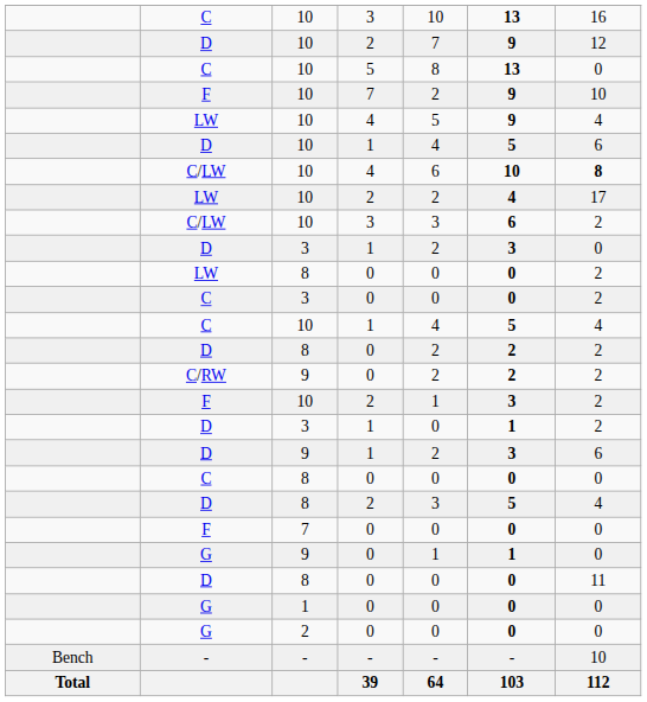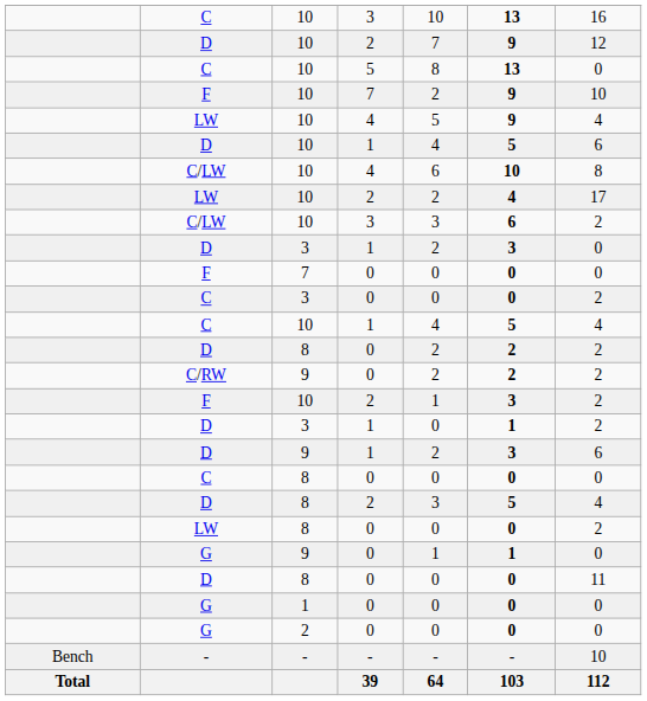 <table class="wikitable sortable" width ="50%">
 <tr align="center">
 </tr>
 <tr align="center" bgcolor="">
 <td></td>
 <td><a href='#'>C</a></td>
 <td>10</td>
 <td>3</td>
 <td>10</td>
 <td><strong>13</strong></td>
 <td>16</td>
 </tr>
 <tr align="center" bgcolor="f0f0f0">
 <td></td>
 <td><a href='#'>D</a></td>
 <td>10</td>
 <td>2</td>
 <td>7</td>
 <td><strong>9</strong></td>
 <td>12</td>
 </tr>
 <tr align="center" bgcolor="">
 <td></td>
 <td><a href='#'>C</a></td>
 <td>10</td>
 <td>5</td>
 <td>8</td>
 <td><strong>13</strong></td>
 <td>0</td>
 </tr>
 <tr align="center" bgcolor="f0f0f0">
 <td></td>
 <td><a href='#'>F</a></td>
 <td>10</td>
 <td>7</td>
 <td>2</td>
 <td><strong>9</strong></td>
 <td>10</td>
 </tr>
 <tr align="center" bgcolor="">
 <td></td>
 <td><a href='#'>LW</a></td>
 <td>10</td>
 <td>4</td>
 <td>5</td>
 <td><strong>9</strong></td>
 <td>4</td>
 </tr>
 <tr align="center" bgcolor="f0f0f0">
 <td></td>
 <td><a href='#'>D</a></td>
 <td>10</td>
 <td>1</td>
 <td>4</td>
 <td><strong>5</strong></td>
 <td>6</td>
 </tr>
 <tr align="center" bgcolor="">
 <td></td>
 <td><a href='#'>C</a>/<a href='#'>LW</a></td>
 <td>10</td>
 <td>4</td>
 <td>6</td>
 <td><strong>10</strong></td>
-<td><strong>8</strong></td>
+<td>8</td>
 </tr>
 <tr align="center" bgcolor="f0f0f0">
 <td></td>
 <td><a href='#'>LW</a></td>
 <td>10</td>
 <td>2</td>
 <td>2</td>
 <td><strong>4</strong></td>
 <td>17</td>
 </tr>
 <tr align="center" bgcolor="">
 <td></td>
 <td><a href='#'>C</a>/<a href='#'>LW</a></td>
 <td>10</td>
 <td>3</td>
 <td>3</td>
 <td><strong>6</strong></td>
 <td>2</td>
 </tr>
 <tr align="center" bgcolor="f0f0f0">
 <td></td>
 <td><a href='#'>D</a></td>
 <td>3</td>
 <td>1</td>
 <td>2</td>
 <td><strong>3</strong></td>
 <td>0</td>
 </tr>
 <tr align="center" bgcolor="">
 <td></td>
-<td><a href='#'>LW</a></td>
-<td>8</td>
+<td><a href='#'>F</a></td>
+<td>7</td>
 <td>0</td>
 <td>0</td>
 <td><strong>0</strong></td>
-<td>2</td>
+<td>0</td>
 </tr>
 <tr align="center" bgcolor="f0f0f0">
 <td></td>
 <td><a href='#'>C</a></td>
 <td>3</td>
 <td>0</td>
 <td>0</td>
 <td><strong>0</strong></td>
 <td>2</td>
 </tr>
 <tr align="center" bgcolor="">
 <td></td>
 <td><a href='#'>C</a></td>
 <td>10</td>
 <td>1</td>
 <td>4</td>
 <td><strong>5</strong></td>
 <td>4</td>
 </tr>
 <tr align="center" bgcolor="f0f0f0">
 <td></td>
 <td><a href='#'>D</a></td>
 <td>8</td>
 <td>0</td>
 <td>2</td>
 <td><strong>2</strong></td>
 <td>2</td>
 </tr>
 <tr align="center" bgcolor="">
 <td></td>
 <td><a href='#'>C</a>/<a href='#'>RW</a></td>
 <td>9</td>
 <td>0</td>
 <td>2</td>
 <td><strong>2</strong></td>
 <td>2</td>
 </tr>
 <tr align="center" bgcolor="f0f0f0">
 <td></td>
 <td><a href='#'>F</a></td>
 <td>10</td>
 <td>2</td>
 <td>1</td>
 <td><strong>3</strong></td>
 <td>2</td>
 </tr>
 <tr align="center" bgcolor="">
 <td></td>
 <td><a href='#'>D</a></td>
 <td>3</td>
 <td>1</td>
 <td>0</td>
 <td><strong>1</strong></td>
 <td>2</td>
 </tr>
 <tr align="center" bgcolor="f0f0f0">
 <td></td>
 <td><a href='#'>D</a></td>
 <td>9</td>
 <td>1</td>
 <td>2</td>
 <td><strong>3</strong></td>
 <td>6</td>
 </tr>
 <tr align="center" bgcolor="">
 <td></td>
 <td><a href='#'>C</a></td>
 <td>8</td>
 <td>0</td>
 <td>0</td>
 <td><strong>0</strong></td>
 <td>0</td>
 </tr>
 <tr align="center" bgcolor="f0f0f0">
 <td></td>
 <td><a href='#'>D</a></td>
 <td>8</td>
 <td>2</td>
 <td>3</td>
 <td><strong>5</strong></td>
 <td>4</td>
 </tr>
 <tr align="center" bgcolor="">
 <td></td>
-<td><a href='#'>F</a></td>
-<td>7</td>
+<td><a href='#'>LW</a></td>
+<td>8</td>
 <td>0</td>
 <td>0</td>
 <td><strong>0</strong></td>
-<td>0</td>
+<td>2</td>
 </tr>
 <tr align="center" bgcolor="f0f0f0">
 <td></td>
 <td><a href='#'>G</a></td>
 <td>9</td>
 <td>0</td>
 <td>1</td>
 <td><strong>1</strong></td>
 <td>0</td>
 </tr>
 <tr align="center" bgcolor="">
 <td></td>
 <td><a href='#'>D</a></td>
 <td>8</td>
 <td>0</td>
 <td>0</td>
 <td><strong>0</strong></td>
 <td>11</td>
 </tr>
 <tr align="center" bgcolor="f0f0f0">
 <td></td>
 <td><a href='#'>G</a></td>
 <td>1</td>
 <td>0</td>
 <td>0</td>
 <td><strong>0</strong></td>
 <td>0</td>
 </tr>
 <tr align="center" bgcolor="">
 <td></td>
 <td><a href='#'>G</a></td>
 <td>2</td>
 <td>0</td>
 <td>0</td>
 <td><strong>0</strong></td>
 <td>0</td>
 </tr>
 <tr align="center" bgcolor="f0f0f0">
 <td>Bench</td>
 <td>-</td>
 <td>-</td>
 <td>-</td>
 <td>-</td>
 <td>-</td>
 <td>10</td>
 </tr>
 <tr>
 <th>Total</th>
 <th></th>
 <th></th>
 <th>39</th>
 <th>64</th>
 <th>103</th>
 <th>112</th>
 </tr>
 </table>
